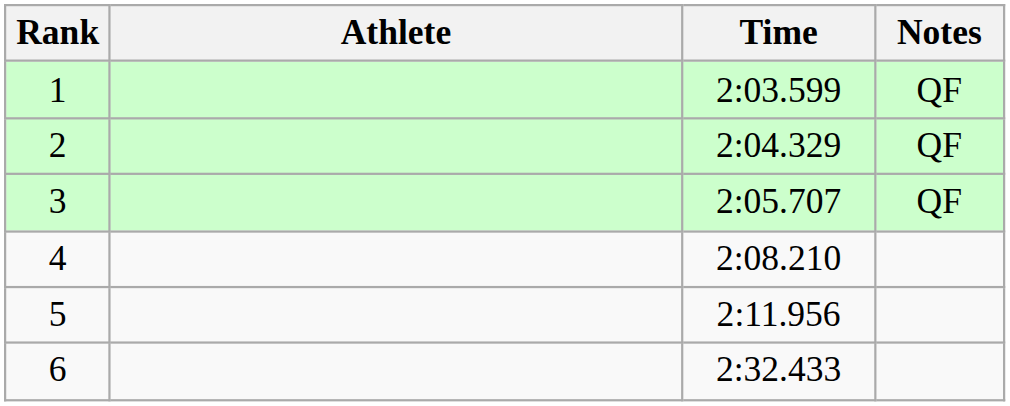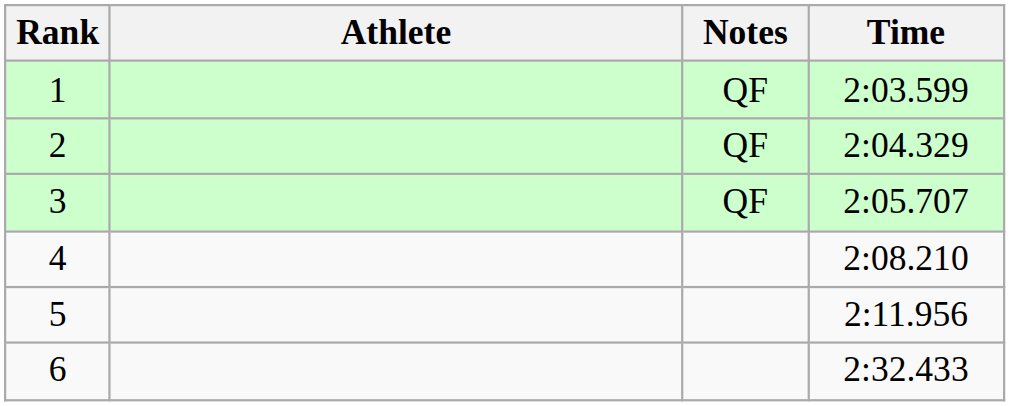 <table class=wikitable style="text-align:center">
 <tr>
 <th width=40>Rank</th>
 <th width=250>Athlete</th>
+<th width=50>Notes</th>
 <th width=80>Time</th>
-<th width=50>Notes</th>
 </tr>
 <tr bgcolor="ccffcc">
 <td>1</td>
 <td align=left></td>
+<td>QF</td>
 <td>2:03.599</td>
-<td>QF</td>
 </tr>
 <tr bgcolor="ccffcc">
 <td>2</td>
 <td align=left></td>
+<td>QF</td>
 <td>2:04.329</td>
-<td>QF</td>
 </tr>
 <tr bgcolor="ccffcc">
 <td>3</td>
 <td align=left></td>
+<td>QF</td>
 <td>2:05.707</td>
-<td>QF</td>
 </tr>
 <tr>
 <td>4</td>
 <td align=left></td>
+<td></td>
 <td>2:08.210</td>
-<td></td>
 </tr>
 <tr>
 <td>5</td>
 <td align=left></td>
+<td></td>
 <td>2:11.956</td>
-<td></td>
 </tr>
 <tr>
 <td>6</td>
 <td align=left></td>
+<td></td>
 <td>2:32.433</td>
-<td></td>
 </tr>
 </table>
